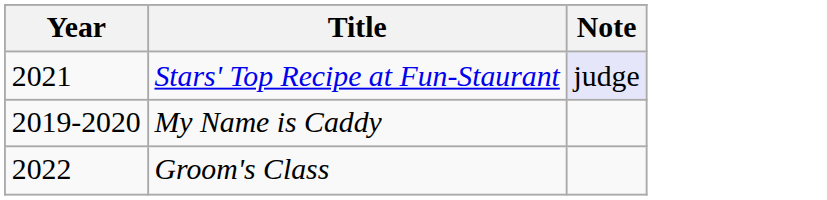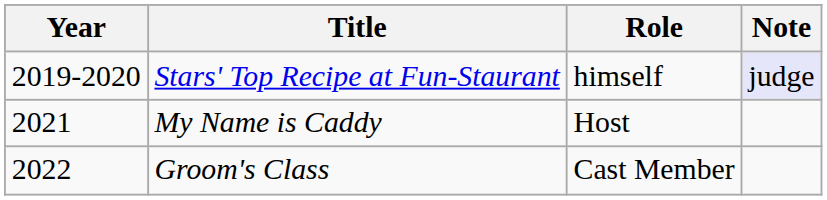 <table class="wikitable sortable">
 <tr>
 <th>Year</th>
 <th>Title</th>
+<th>Role</th>
 <th>Note</th>
 </tr>
 <tr>
-<td>2021</td>
+<td rowspan="1">2019-2020</td>
 <td><em><a href='#'>Stars' Top Recipe at Fun-Staurant</a></em></td>
+<td>himself</td>
 <td style="background: lavender;">judge</td>
 </tr>
 <tr>
-<td rowspan="1">2019-2020</td>
+<td>2021</td>
 <td><em>My Name is Caddy</em></td>
+<td>Host</td>
 <td></td>
 </tr>
 <tr>
 <td>2022</td>
 <td><em>Groom's Class</em></td>
+<td>Cast Member</td>
 <td></td>
 </tr>
 </table>
